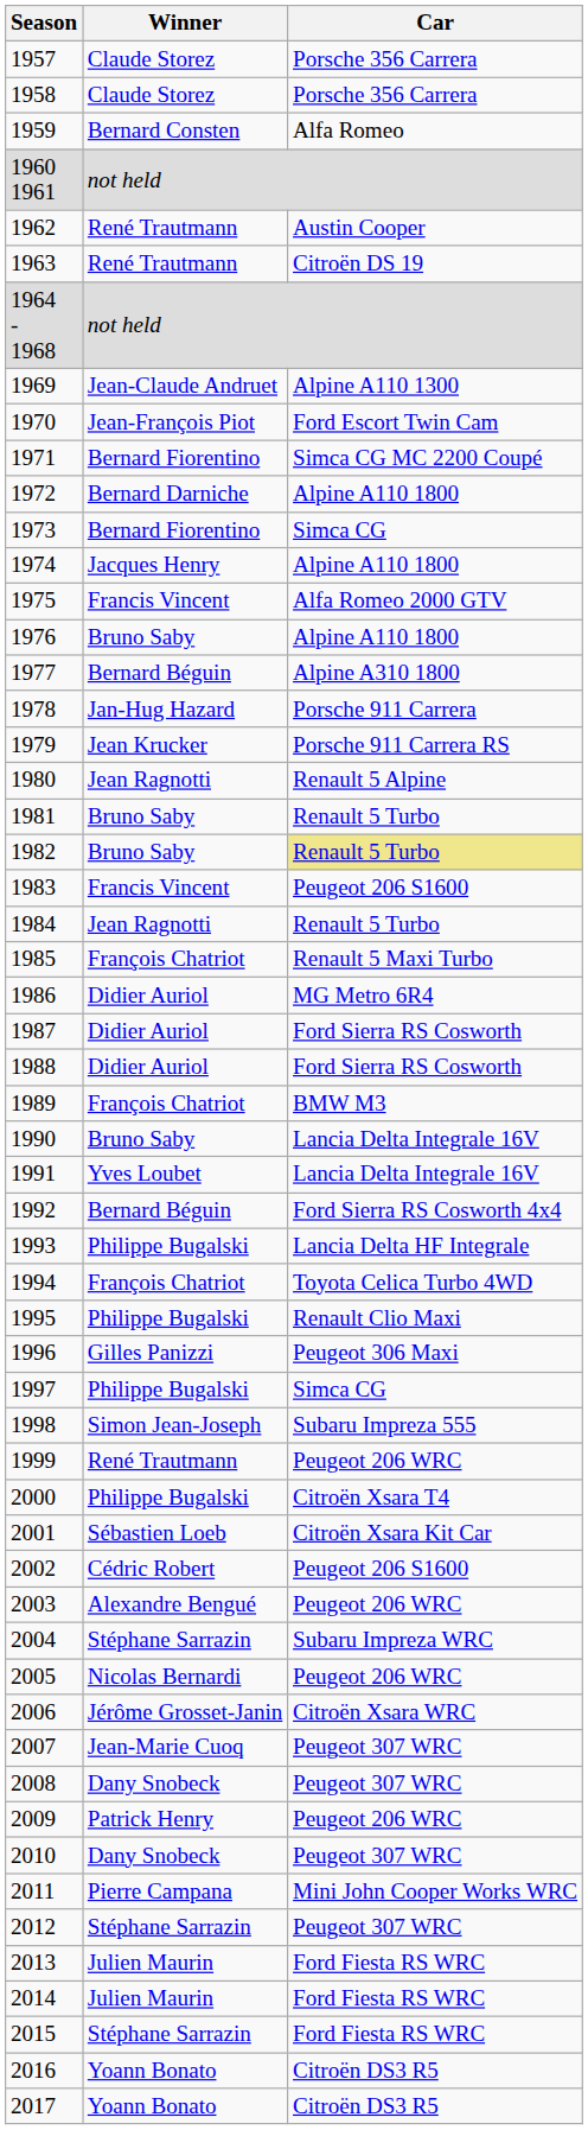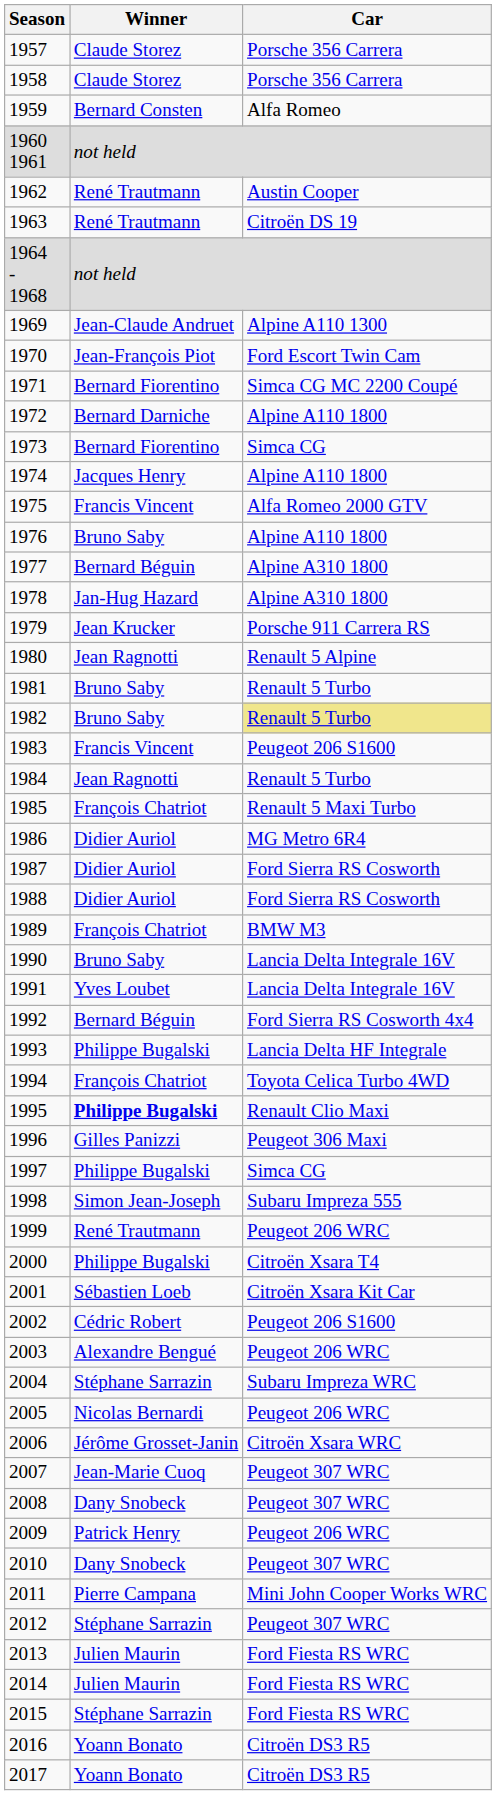 <table class="wikitable">
 <tr>
 <th>Season</th>
 <th>Winner</th>
 <th>Car</th>
 </tr>
 <tr>
 <td>1957</td>
 <td> <a href='#'>Claude Storez</a></td>
 <td><a href='#'>Porsche 356 Carrera</a></td>
 </tr>
 <tr>
 <td>1958</td>
 <td> <a href='#'>Claude Storez</a></td>
 <td><a href='#'>Porsche 356 Carrera</a></td>
 </tr>
 <tr>
 <td>1959</td>
 <td> <a href='#'>Bernard Consten</a></td>
 <td>Alfa Romeo</td>
 </tr>
 <tr style="background:#ddd;">
 <td>1960<br> 1961</td>
 <td colspan=2><em>not held</em></td>
 </tr>
 <tr>
 <td>1962</td>
 <td> <a href='#'>René Trautmann</a></td>
 <td><a href='#'>Austin Cooper</a></td>
 </tr>
 <tr>
 <td>1963</td>
 <td> <a href='#'>René Trautmann</a></td>
 <td><a href='#'>Citroën DS 19</a></td>
 </tr>
 <tr style="background:#ddd;">
 <td>1964<br>  - <br> 1968</td>
 <td colspan=2><em>not held</em></td>
 </tr>
 <tr>
 <td>1969</td>
 <td> <a href='#'>Jean-Claude Andruet</a></td>
 <td><a href='#'>Alpine A110 1300</a></td>
 </tr>
 <tr>
 <td>1970</td>
 <td> <a href='#'>Jean-François Piot</a></td>
 <td><a href='#'>Ford Escort Twin Cam</a></td>
 </tr>
 <tr>
 <td>1971</td>
 <td> <a href='#'>Bernard Fiorentino</a></td>
 <td><a href='#'>Simca CG MC 2200 Coupé</a></td>
 </tr>
 <tr>
 <td>1972</td>
 <td> <a href='#'>Bernard Darniche</a></td>
 <td><a href='#'>Alpine A110 1800</a></td>
 </tr>
 <tr>
 <td>1973</td>
 <td> <a href='#'>Bernard Fiorentino</a></td>
 <td><a href='#'>Simca CG</a></td>
 </tr>
 <tr>
 <td>1974</td>
 <td> <a href='#'>Jacques Henry</a></td>
 <td><a href='#'>Alpine A110 1800</a></td>
 </tr>
 <tr>
 <td>1975</td>
 <td> <a href='#'>Francis Vincent</a></td>
 <td><a href='#'>Alfa Romeo 2000 GTV</a></td>
 </tr>
 <tr>
 <td>1976</td>
 <td> <a href='#'>Bruno Saby</a></td>
 <td><a href='#'>Alpine A110 1800</a></td>
 </tr>
 <tr>
 <td>1977</td>
 <td> <a href='#'>Bernard Béguin</a></td>
 <td><a href='#'>Alpine A310 1800</a></td>
 </tr>
 <tr>
 <td>1978</td>
 <td> <a href='#'>Jan-Hug Hazard</a></td>
-<td><a href='#'>Porsche 911 Carrera</a></td>
+<td><a href='#'>Alpine A310 1800</a></td>
 </tr>
 <tr>
 <td>1979</td>
 <td> <a href='#'>Jean Krucker</a></td>
 <td><a href='#'>Porsche 911 Carrera RS</a></td>
 </tr>
 <tr>
 <td>1980</td>
 <td> <a href='#'>Jean Ragnotti</a></td>
 <td><a href='#'>Renault 5 Alpine</a></td>
 </tr>
 <tr>
 <td>1981</td>
 <td> <a href='#'>Bruno Saby</a></td>
 <td><a href='#'>Renault 5 Turbo</a></td>
 </tr>
 <tr>
 <td>1982</td>
 <td> <a href='#'>Bruno Saby</a></td>
 <td style="background: khaki;"><a href='#'>Renault 5 Turbo</a></td>
 </tr>
 <tr>
 <td>1983</td>
 <td> <a href='#'>Francis Vincent</a></td>
 <td><a href='#'>Peugeot 206 S1600</a></td>
 </tr>
 <tr>
 <td>1984</td>
 <td> <a href='#'>Jean Ragnotti</a></td>
 <td><a href='#'>Renault 5 Turbo</a></td>
 </tr>
 <tr>
 <td>1985</td>
 <td> <a href='#'>François Chatriot</a></td>
 <td><a href='#'>Renault 5 Maxi Turbo</a></td>
 </tr>
 <tr>
 <td>1986</td>
 <td> <a href='#'>Didier Auriol</a></td>
 <td><a href='#'>MG Metro 6R4</a></td>
 </tr>
 <tr>
 <td>1987</td>
 <td> <a href='#'>Didier Auriol</a></td>
 <td><a href='#'>Ford Sierra RS Cosworth</a></td>
 </tr>
 <tr>
 <td>1988</td>
 <td> <a href='#'>Didier Auriol</a></td>
 <td><a href='#'>Ford Sierra RS Cosworth</a></td>
 </tr>
 <tr>
 <td>1989</td>
 <td> <a href='#'>François Chatriot</a></td>
 <td><a href='#'>BMW M3</a></td>
 </tr>
 <tr>
 <td>1990</td>
 <td> <a href='#'>Bruno Saby</a></td>
 <td><a href='#'>Lancia Delta Integrale 16V</a></td>
 </tr>
 <tr>
 <td>1991</td>
 <td> <a href='#'>Yves Loubet</a></td>
 <td><a href='#'>Lancia Delta Integrale 16V</a></td>
 </tr>
 <tr>
 <td>1992</td>
 <td> <a href='#'>Bernard Béguin</a></td>
 <td><a href='#'>Ford Sierra RS Cosworth 4x4</a></td>
 </tr>
 <tr>
 <td>1993</td>
 <td> <a href='#'>Philippe Bugalski</a></td>
 <td><a href='#'>Lancia Delta HF Integrale</a></td>
 </tr>
 <tr>
 <td>1994</td>
 <td> <a href='#'>François Chatriot</a></td>
 <td><a href='#'>Toyota Celica Turbo 4WD</a></td>
 </tr>
 <tr>
 <td>1995</td>
-<td> <a href='#'>Philippe Bugalski</a></td>
+<td><strong> <a href='#'>Philippe Bugalski</a></strong></td>
 <td><a href='#'>Renault Clio Maxi</a></td>
 </tr>
 <tr>
 <td>1996</td>
 <td> <a href='#'>Gilles Panizzi</a></td>
 <td><a href='#'>Peugeot 306 Maxi</a></td>
 </tr>
 <tr>
 <td>1997</td>
 <td> <a href='#'>Philippe Bugalski</a></td>
 <td><a href='#'>Simca CG</a></td>
 </tr>
 <tr>
 <td>1998</td>
 <td> <a href='#'>Simon Jean-Joseph</a></td>
 <td><a href='#'>Subaru Impreza 555</a></td>
 </tr>
 <tr>
 <td>1999</td>
 <td> <a href='#'>René Trautmann</a></td>
 <td><a href='#'>Peugeot 206 WRC</a></td>
 </tr>
 <tr>
 <td>2000</td>
 <td> <a href='#'>Philippe Bugalski</a></td>
 <td><a href='#'>Citroën Xsara T4</a></td>
 </tr>
 <tr>
 <td>2001</td>
 <td> <a href='#'>Sébastien Loeb</a></td>
 <td><a href='#'>Citroën Xsara Kit Car</a></td>
 </tr>
 <tr>
 <td>2002</td>
 <td> <a href='#'>Cédric Robert</a></td>
 <td><a href='#'>Peugeot 206 S1600</a></td>
 </tr>
 <tr>
 <td>2003</td>
 <td> <a href='#'>Alexandre Bengué</a></td>
 <td><a href='#'>Peugeot 206 WRC</a></td>
 </tr>
 <tr>
 <td>2004</td>
 <td> <a href='#'>Stéphane Sarrazin</a></td>
 <td><a href='#'>Subaru Impreza WRC</a></td>
 </tr>
 <tr>
 <td>2005</td>
 <td> <a href='#'>Nicolas Bernardi</a></td>
 <td><a href='#'>Peugeot 206 WRC</a></td>
 </tr>
 <tr>
 <td>2006</td>
 <td> <a href='#'>Jérôme Grosset-Janin</a></td>
 <td><a href='#'>Citroën Xsara WRC</a></td>
 </tr>
 <tr>
 <td>2007</td>
 <td> <a href='#'>Jean-Marie Cuoq</a></td>
 <td><a href='#'>Peugeot 307 WRC</a></td>
 </tr>
 <tr>
 <td>2008</td>
 <td> <a href='#'>Dany Snobeck</a></td>
 <td><a href='#'>Peugeot 307 WRC</a></td>
 </tr>
 <tr>
 <td>2009</td>
 <td> <a href='#'>Patrick Henry</a></td>
 <td><a href='#'>Peugeot 206 WRC</a></td>
 </tr>
 <tr>
 <td>2010</td>
 <td> <a href='#'>Dany Snobeck</a></td>
 <td><a href='#'>Peugeot 307 WRC</a></td>
 </tr>
 <tr>
 <td>2011</td>
 <td> <a href='#'>Pierre Campana</a></td>
 <td><a href='#'>Mini John Cooper Works WRC</a></td>
 </tr>
 <tr>
 <td>2012</td>
 <td> <a href='#'>Stéphane Sarrazin</a></td>
 <td><a href='#'>Peugeot 307 WRC</a></td>
 </tr>
 <tr>
 <td>2013</td>
 <td> <a href='#'>Julien Maurin</a></td>
 <td><a href='#'>Ford Fiesta RS WRC</a></td>
 </tr>
 <tr>
 <td>2014</td>
 <td> <a href='#'>Julien Maurin</a></td>
 <td><a href='#'>Ford Fiesta RS WRC</a></td>
 </tr>
 <tr>
 <td>2015</td>
 <td> <a href='#'>Stéphane Sarrazin</a></td>
 <td><a href='#'>Ford Fiesta RS WRC</a></td>
 </tr>
 <tr>
 <td>2016</td>
 <td> <a href='#'>Yoann Bonato</a></td>
 <td><a href='#'>Citroën DS3 R5</a></td>
 </tr>
 <tr>
 <td>2017</td>
 <td> <a href='#'>Yoann Bonato</a></td>
 <td><a href='#'>Citroën DS3 R5</a></td>
 </tr>
 </table>
